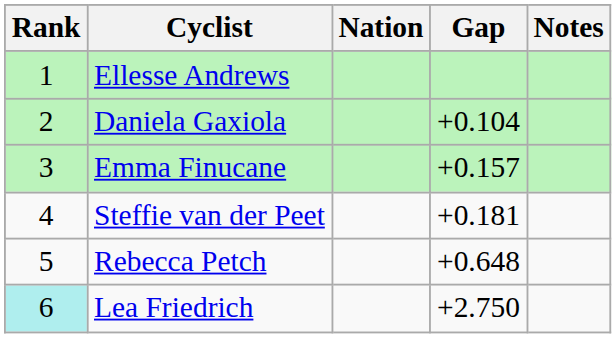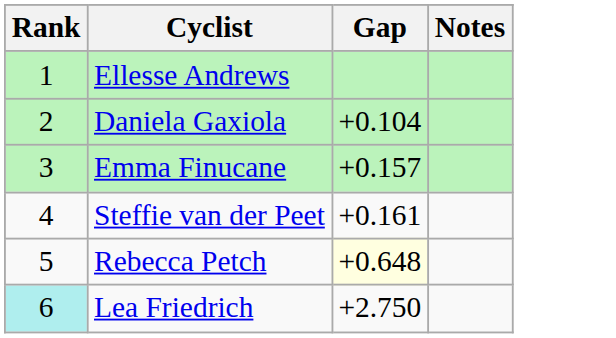 <table class="wikitable" style="text-align:center">
 <tr>
 <th>Rank</th>
 <th>Cyclist</th>
-<th>Nation</th>
 <th>Gap</th>
 <th>Notes</th>
 </tr>
 <tr bgcolor=#bbf3bb>
 <td>1</td>
 <td align=left><a href='#'>Ellesse Andrews</a></td>
-<td align=left></td>
 <td></td>
 <td></td>
 </tr>
 <tr bgcolor=#bbf3bb>
 <td>2</td>
 <td align=left><a href='#'>Daniela Gaxiola</a></td>
-<td align=left></td>
 <td>+0.104</td>
 <td></td>
 </tr>
 <tr bgcolor=#bbf3bb>
 <td>3</td>
 <td align=left><a href='#'>Emma Finucane</a></td>
-<td align=left></td>
 <td>+0.157</td>
 <td></td>
 </tr>
 <tr>
 <td>4</td>
 <td align=left><a href='#'>Steffie van der Peet</a></td>
-<td align=left></td>
-<td>+0.181</td>
+<td>+0.161</td>
 <td></td>
 </tr>
 <tr>
 <td>5</td>
 <td align=left><a href='#'>Rebecca Petch</a></td>
-<td align=left></td>
-<td>+0.648</td>
+<td style="background: lightyellow;">+0.648</td>
 <td></td>
 </tr>
 <tr>
 <td style="background: paleturquoise;">6</td>
 <td align=left><a href='#'>Lea Friedrich</a></td>
-<td align=left></td>
 <td>+2.750</td>
 <td></td>
 </tr>
 </table>
